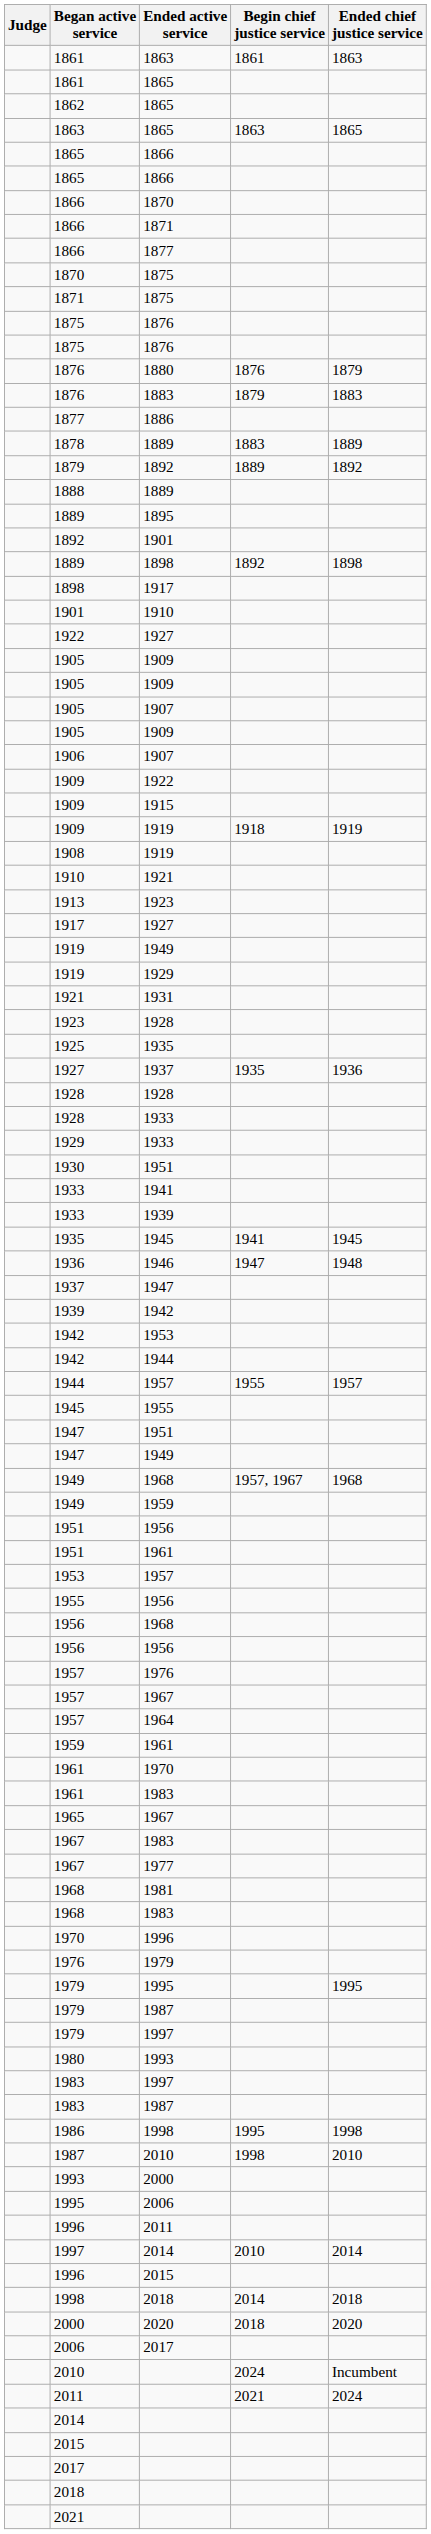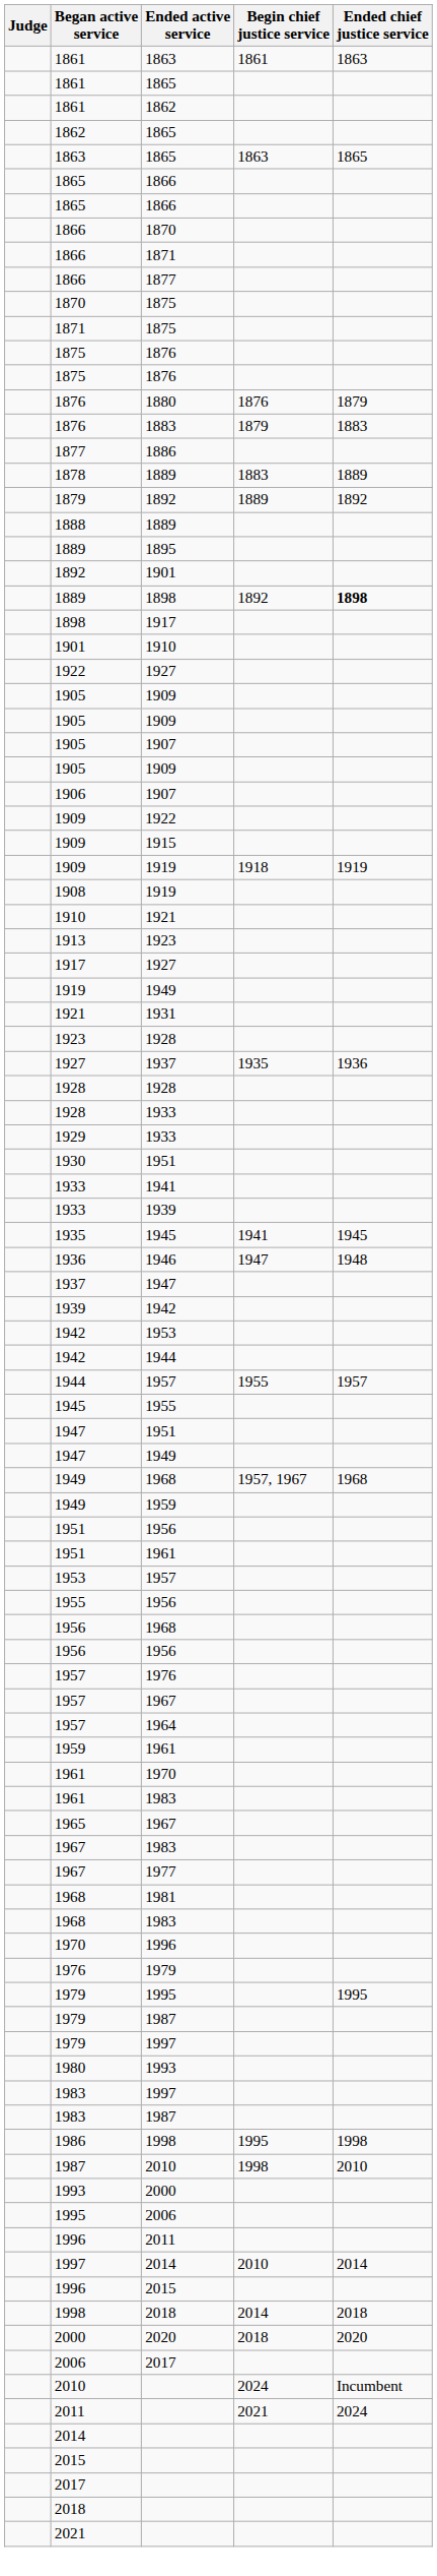 <table class="sortable wikitable">
 <tr>
 <th>Judge</th>
 <th>Began active<br>service</th>
 <th>Ended active<br>service</th>
 <th>Begin chief<br>justice service</th>
 <th>Ended chief<br>justice service</th>
 </tr>
 <tr>
 <td></td>
 <td>1861</td>
 <td>1863</td>
 <td>1861</td>
 <td>1863</td>
 </tr>
 <tr>
 <td></td>
 <td>1861</td>
 <td>1865</td>
+<td></td>
+<td></td>
+</tr>
+<tr>
+<td></td>
+<td>1861</td>
+<td>1862</td>
 <td></td>
 <td></td>
 </tr>
 <tr>
 <td></td>
 <td>1862</td>
 <td>1865</td>
 <td></td>
 <td></td>
 </tr>
 <tr>
 <td></td>
 <td>1863</td>
 <td>1865</td>
 <td>1863</td>
 <td>1865</td>
 </tr>
 <tr>
 <td></td>
 <td>1865</td>
 <td>1866</td>
 <td></td>
 <td></td>
 </tr>
 <tr>
 <td></td>
 <td>1865</td>
 <td>1866</td>
 <td></td>
 <td></td>
 </tr>
 <tr>
 <td></td>
 <td>1866</td>
 <td>1870</td>
 <td></td>
 <td></td>
 </tr>
 <tr>
 <td></td>
 <td>1866</td>
 <td>1871</td>
 <td></td>
 <td></td>
 </tr>
 <tr>
 <td></td>
 <td>1866</td>
 <td>1877</td>
 <td></td>
 <td></td>
 </tr>
 <tr>
 <td></td>
 <td>1870</td>
 <td>1875</td>
 <td></td>
 <td></td>
 </tr>
 <tr>
 <td></td>
 <td>1871</td>
 <td>1875</td>
 <td></td>
 <td></td>
 </tr>
 <tr>
 <td></td>
 <td>1875</td>
 <td>1876</td>
 <td></td>
 <td></td>
 </tr>
 <tr>
 <td></td>
 <td>1875</td>
 <td>1876</td>
 <td></td>
 <td></td>
 </tr>
 <tr>
 <td></td>
 <td>1876</td>
 <td>1880</td>
 <td>1876</td>
 <td>1879</td>
 </tr>
 <tr>
 <td></td>
 <td>1876</td>
 <td>1883</td>
 <td>1879</td>
 <td>1883</td>
 </tr>
 <tr>
 <td></td>
 <td>1877</td>
 <td>1886</td>
 <td></td>
 <td></td>
 </tr>
 <tr>
 <td></td>
 <td>1878</td>
 <td>1889</td>
 <td>1883</td>
 <td>1889</td>
 </tr>
 <tr>
 <td></td>
 <td>1879</td>
 <td>1892</td>
 <td>1889</td>
 <td>1892</td>
 </tr>
 <tr>
 <td></td>
 <td>1888</td>
 <td>1889</td>
 <td></td>
 <td></td>
 </tr>
 <tr>
 <td></td>
 <td>1889</td>
 <td>1895</td>
 <td></td>
 <td></td>
 </tr>
 <tr>
 <td></td>
 <td>1892</td>
 <td>1901</td>
 <td></td>
 <td></td>
 </tr>
 <tr>
 <td></td>
 <td>1889</td>
 <td>1898</td>
 <td>1892</td>
-<td>1898</td>
+<td><strong>1898</strong></td>
 </tr>
 <tr>
 <td></td>
 <td>1898</td>
 <td>1917</td>
 <td></td>
 <td></td>
 </tr>
 <tr>
 <td></td>
 <td>1901</td>
 <td>1910</td>
 <td></td>
 <td></td>
 </tr>
 <tr>
 <td></td>
 <td>1922</td>
 <td>1927</td>
 <td></td>
 <td></td>
 </tr>
 <tr>
 <td></td>
 <td>1905</td>
 <td>1909</td>
 <td></td>
 <td></td>
 </tr>
 <tr>
 <td></td>
 <td>1905</td>
 <td>1909</td>
 <td></td>
 <td></td>
 </tr>
 <tr>
 <td></td>
 <td>1905</td>
 <td>1907</td>
 <td></td>
 <td></td>
 </tr>
 <tr>
 <td></td>
 <td>1905</td>
 <td>1909</td>
 <td></td>
 <td></td>
 </tr>
 <tr>
 <td></td>
 <td>1906</td>
 <td>1907</td>
 <td></td>
 <td></td>
 </tr>
 <tr>
 <td></td>
 <td>1909</td>
 <td>1922</td>
 <td></td>
 <td></td>
 </tr>
 <tr>
 <td></td>
 <td>1909</td>
 <td>1915</td>
 <td></td>
 <td></td>
 </tr>
 <tr>
 <td></td>
 <td>1909</td>
 <td>1919</td>
 <td>1918</td>
 <td>1919</td>
 </tr>
 <tr>
 <td></td>
 <td>1908</td>
 <td>1919</td>
 <td></td>
 <td></td>
 </tr>
 <tr>
 <td></td>
 <td>1910</td>
 <td>1921</td>
 <td></td>
 <td></td>
 </tr>
 <tr>
 <td></td>
 <td>1913</td>
 <td>1923</td>
 <td></td>
 <td></td>
 </tr>
 <tr>
 <td></td>
 <td>1917</td>
 <td>1927</td>
 <td></td>
 <td></td>
 </tr>
 <tr>
 <td></td>
 <td>1919</td>
 <td>1949</td>
 <td></td>
 <td></td>
 </tr>
 <tr>
 <td></td>
-<td>1919</td>
-<td>1929</td>
-<td></td>
-<td></td>
-</tr>
-<tr>
-<td></td>
 <td>1921</td>
 <td>1931</td>
 <td></td>
 <td></td>
 </tr>
 <tr>
 <td></td>
 <td>1923</td>
 <td>1928</td>
-<td></td>
-<td></td>
-</tr>
-<tr>
-<td></td>
-<td>1925</td>
-<td>1935</td>
 <td></td>
 <td></td>
 </tr>
 <tr>
 <td></td>
 <td>1927</td>
 <td>1937</td>
 <td>1935</td>
 <td>1936</td>
 </tr>
 <tr>
 <td></td>
 <td>1928</td>
 <td>1928</td>
 <td></td>
 <td></td>
 </tr>
 <tr>
 <td></td>
 <td>1928</td>
 <td>1933</td>
 <td></td>
 <td></td>
 </tr>
 <tr>
 <td></td>
 <td>1929</td>
 <td>1933</td>
 <td></td>
 <td></td>
 </tr>
 <tr>
 <td></td>
 <td>1930</td>
 <td>1951</td>
 <td></td>
 <td></td>
 </tr>
 <tr>
 <td></td>
 <td>1933</td>
 <td>1941</td>
 <td></td>
 <td></td>
 </tr>
 <tr>
 <td></td>
 <td>1933</td>
 <td>1939</td>
 <td></td>
 <td></td>
 </tr>
 <tr>
 <td></td>
 <td>1935</td>
 <td>1945</td>
 <td>1941</td>
 <td>1945</td>
 </tr>
 <tr>
 <td></td>
 <td>1936</td>
 <td>1946</td>
 <td>1947</td>
 <td>1948</td>
 </tr>
 <tr>
 <td></td>
 <td>1937</td>
 <td>1947</td>
 <td></td>
 <td></td>
 </tr>
 <tr>
 <td></td>
 <td>1939</td>
 <td>1942</td>
 <td></td>
 <td></td>
 </tr>
 <tr>
 <td></td>
 <td>1942</td>
 <td>1953</td>
 <td></td>
 <td></td>
 </tr>
 <tr>
 <td></td>
 <td>1942</td>
 <td>1944</td>
 <td></td>
 <td></td>
 </tr>
 <tr>
 <td></td>
 <td>1944</td>
 <td>1957</td>
 <td>1955</td>
 <td>1957</td>
 </tr>
 <tr>
 <td></td>
 <td>1945</td>
 <td>1955</td>
 <td></td>
 <td></td>
 </tr>
 <tr>
 <td></td>
 <td>1947</td>
 <td>1951</td>
 <td></td>
 <td></td>
 </tr>
 <tr>
 <td></td>
 <td>1947</td>
 <td>1949</td>
 <td></td>
 <td></td>
 </tr>
 <tr>
 <td></td>
 <td>1949</td>
 <td>1968</td>
 <td>1957, 1967</td>
 <td>1968</td>
 </tr>
 <tr>
 <td></td>
 <td>1949</td>
 <td>1959</td>
 <td></td>
 <td></td>
 </tr>
 <tr>
 <td></td>
 <td>1951</td>
 <td>1956</td>
 <td></td>
 <td></td>
 </tr>
 <tr>
 <td></td>
 <td>1951</td>
 <td>1961</td>
 <td></td>
 <td></td>
 </tr>
 <tr>
 <td></td>
 <td>1953</td>
 <td>1957</td>
 <td></td>
 <td></td>
 </tr>
 <tr>
 <td></td>
 <td>1955</td>
 <td>1956</td>
 <td></td>
 <td></td>
 </tr>
 <tr>
 <td></td>
 <td>1956</td>
 <td>1968</td>
 <td></td>
 <td></td>
 </tr>
 <tr>
 <td></td>
 <td>1956</td>
 <td>1956</td>
 <td></td>
 <td></td>
 </tr>
 <tr>
 <td></td>
 <td>1957</td>
 <td>1976</td>
 <td></td>
 <td></td>
 </tr>
 <tr>
 <td></td>
 <td>1957</td>
 <td>1967</td>
 <td></td>
 <td></td>
 </tr>
 <tr>
 <td></td>
 <td>1957</td>
 <td>1964</td>
 <td></td>
 <td></td>
 </tr>
 <tr>
 <td></td>
 <td>1959</td>
 <td>1961</td>
 <td></td>
 <td></td>
 </tr>
 <tr>
 <td></td>
 <td>1961</td>
 <td>1970</td>
 <td></td>
 <td></td>
 </tr>
 <tr>
 <td></td>
 <td>1961</td>
 <td>1983</td>
 <td></td>
 <td></td>
 </tr>
 <tr>
 <td></td>
 <td>1965</td>
 <td>1967</td>
 <td></td>
 <td></td>
 </tr>
 <tr>
 <td></td>
 <td>1967</td>
 <td>1983</td>
 <td></td>
 <td></td>
 </tr>
 <tr>
 <td></td>
 <td>1967</td>
 <td>1977</td>
 <td></td>
 <td></td>
 </tr>
 <tr>
 <td></td>
 <td>1968</td>
 <td>1981</td>
 <td></td>
 <td></td>
 </tr>
 <tr>
 <td></td>
 <td>1968</td>
 <td>1983</td>
 <td></td>
 <td></td>
 </tr>
 <tr>
 <td></td>
 <td>1970</td>
 <td>1996</td>
 <td></td>
 <td></td>
 </tr>
 <tr>
 <td></td>
 <td>1976</td>
 <td>1979</td>
 <td></td>
 <td></td>
 </tr>
 <tr>
 <td></td>
 <td>1979</td>
 <td>1995</td>
 <td></td>
 <td>1995</td>
 </tr>
 <tr>
 <td></td>
 <td>1979</td>
 <td>1987</td>
 <td></td>
 <td></td>
 </tr>
 <tr>
 <td></td>
 <td>1979</td>
 <td>1997</td>
 <td></td>
 <td></td>
 </tr>
 <tr>
 <td></td>
 <td>1980</td>
 <td>1993</td>
 <td></td>
 <td></td>
 </tr>
 <tr>
 <td></td>
 <td>1983</td>
 <td>1997</td>
 <td></td>
 <td></td>
 </tr>
 <tr>
 <td></td>
 <td>1983</td>
 <td>1987</td>
 <td></td>
 <td></td>
 </tr>
 <tr>
 <td></td>
 <td>1986</td>
 <td>1998</td>
 <td>1995</td>
 <td>1998</td>
 </tr>
 <tr>
 <td></td>
 <td>1987</td>
 <td>2010</td>
 <td>1998</td>
 <td>2010</td>
 </tr>
 <tr>
 <td></td>
 <td>1993</td>
 <td>2000</td>
 <td></td>
 <td></td>
 </tr>
 <tr>
 <td></td>
 <td>1995</td>
 <td>2006</td>
 <td></td>
 <td></td>
 </tr>
 <tr>
 <td></td>
 <td>1996</td>
 <td>2011</td>
 <td></td>
 <td></td>
 </tr>
 <tr>
 <td></td>
 <td>1997</td>
 <td>2014</td>
 <td>2010</td>
 <td>2014</td>
 </tr>
 <tr>
 <td></td>
 <td>1996</td>
 <td>2015</td>
 <td></td>
 <td></td>
 </tr>
 <tr>
 <td></td>
 <td>1998</td>
 <td>2018</td>
 <td>2014</td>
 <td>2018</td>
 </tr>
 <tr>
 <td></td>
 <td>2000</td>
 <td>2020</td>
 <td>2018</td>
 <td>2020</td>
 </tr>
 <tr>
 <td></td>
 <td>2006</td>
 <td>2017</td>
 <td></td>
 <td></td>
 </tr>
 <tr>
 <td></td>
 <td>2010</td>
 <td></td>
 <td>2024</td>
 <td>Incumbent</td>
 </tr>
 <tr>
 <td></td>
 <td>2011</td>
 <td></td>
 <td>2021</td>
 <td>2024</td>
 </tr>
 <tr>
 <td></td>
 <td>2014</td>
 <td></td>
 <td></td>
 <td></td>
 </tr>
 <tr>
 <td></td>
 <td>2015</td>
 <td></td>
 <td></td>
 <td></td>
 </tr>
 <tr>
 <td></td>
 <td>2017</td>
 <td></td>
 <td></td>
 <td></td>
 </tr>
 <tr>
 <td></td>
 <td>2018</td>
 <td></td>
 <td></td>
 <td></td>
 </tr>
 <tr>
 <td></td>
 <td>2021</td>
 <td></td>
 <td></td>
 <td></td>
 </tr>
 </table>
